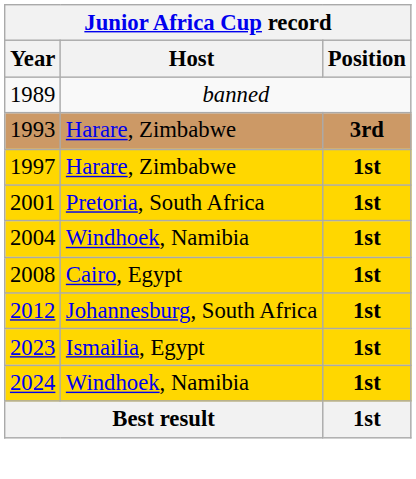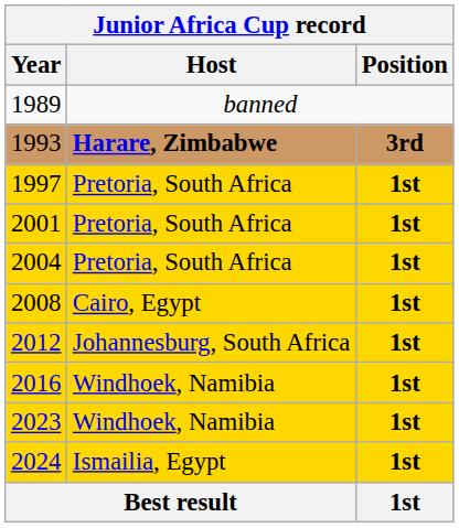 <table class="wikitable" style="text-align: center;">
 <tr>
 <th colspan=3><a href='#'>Junior Africa Cup</a> record</th>
 </tr>
 <tr>
 <th>Year</th>
 <th>Host</th>
 <th>Position</th>
 </tr>
 <tr>
 <td>1989</td>
 <td colspan=2><em>banned</em></td>
 </tr>
 <tr bgcolor=cc9966>
 <td>1993</td>
-<td align=left> <a href='#'>Harare</a>, Zimbabwe</td>
+<td align=left><strong> <a href='#'>Harare</a>, Zimbabwe</strong></td>
 <td><strong>3rd</strong></td>
 </tr>
 <tr bgcolor=gold>
 <td>1997</td>
-<td align=left> <a href='#'>Harare</a>, Zimbabwe</td>
+<td align=left> <a href='#'>Pretoria</a>, South Africa</td>
 <td><strong>1st</strong></td>
 </tr>
 <tr bgcolor=gold>
 <td>2001</td>
 <td align=left> <a href='#'>Pretoria</a>, South Africa</td>
 <td><strong>1st</strong></td>
 </tr>
 <tr bgcolor=gold>
 <td>2004</td>
-<td align=left> <a href='#'>Windhoek</a>, Namibia</td>
+<td align=left> <a href='#'>Pretoria</a>, South Africa</td>
 <td><strong>1st</strong></td>
 </tr>
 <tr bgcolor=gold>
 <td>2008</td>
 <td align=left> <a href='#'>Cairo</a>, Egypt</td>
 <td><strong>1st</strong></td>
 </tr>
 <tr bgcolor=gold>
 <td><a href='#'>2012</a></td>
 <td align=left> <a href='#'>Johannesburg</a>, South Africa</td>
 <td><strong>1st</strong></td>
 </tr>
 <tr bgcolor=gold>
+<td><a href='#'>2016</a></td>
+<td align=left> <a href='#'>Windhoek</a>, Namibia</td>
+<td><strong>1st</strong></td>
+</tr>
+<tr bgcolor=gold>
 <td><a href='#'>2023</a></td>
-<td align=left> <a href='#'>Ismailia</a>, Egypt</td>
+<td align=left> <a href='#'>Windhoek</a>, Namibia</td>
 <td><strong>1st</strong></td>
 </tr>
 <tr bgcolor=gold>
 <td><a href='#'>2024</a></td>
-<td align=left> <a href='#'>Windhoek</a>, Namibia</td>
+<td align=left> <a href='#'>Ismailia</a>, Egypt</td>
 <td><strong>1st</strong></td>
 </tr>
 <tr>
 <th colspan=2>Best result</th>
 <th>1st</th>
 </tr>
 </table>
